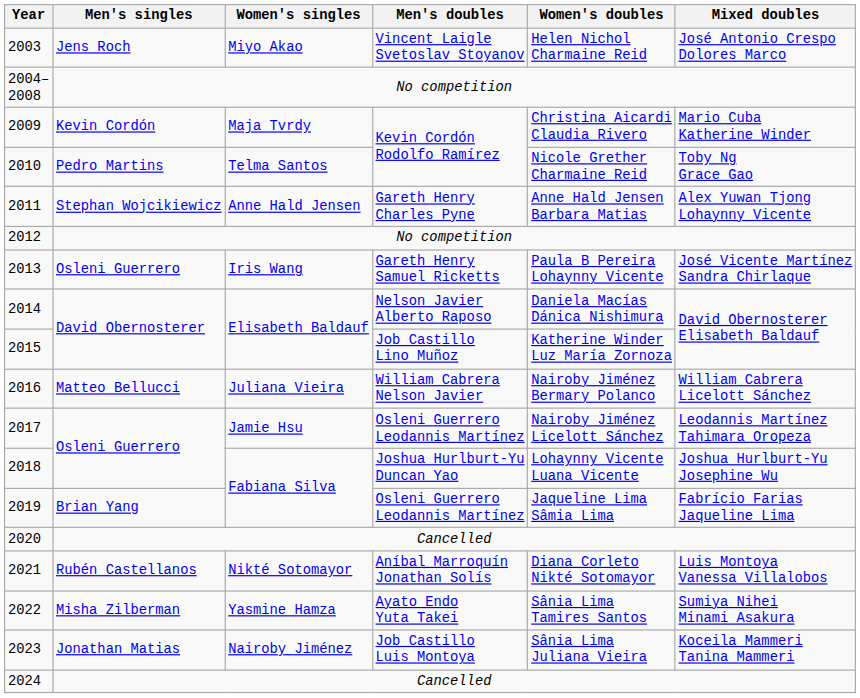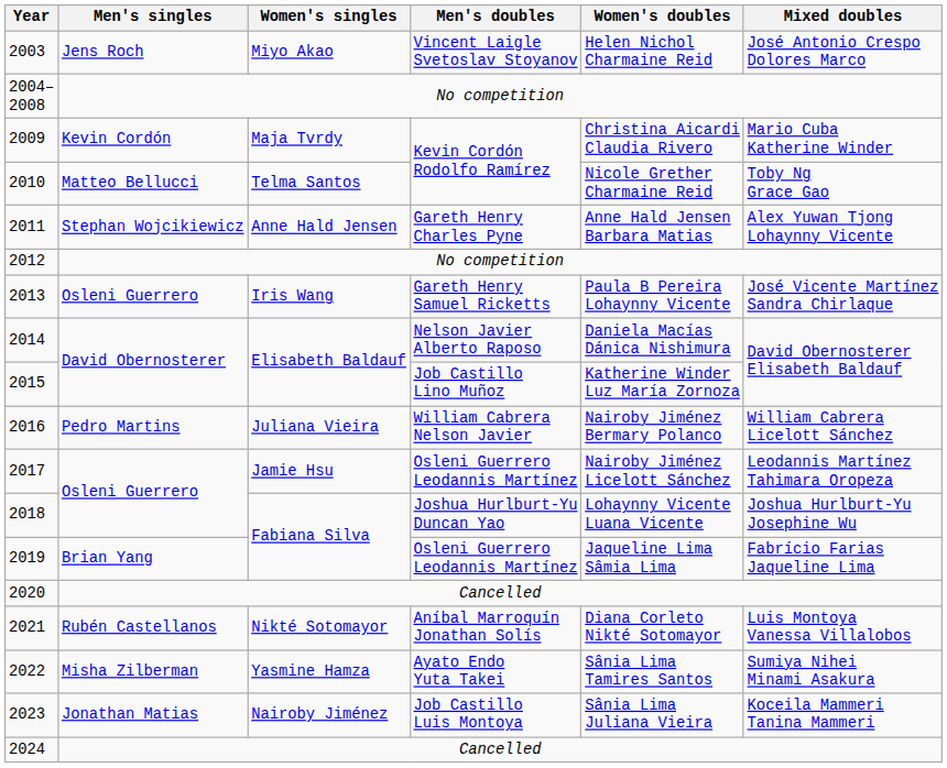 <table class=wikitable style="font-size:90%;">
 <tr>
 <th>Year</th>
 <th>Men's singles</th>
 <th>Women's singles</th>
 <th>Men's doubles</th>
 <th>Women's doubles</th>
 <th>Mixed doubles</th>
 </tr>
 <tr>
 <td>2003</td>
 <td> <a href='#'>Jens Roch</a></td>
 <td> <a href='#'>Miyo Akao</a></td>
 <td> <a href='#'>Vincent Laigle</a><br> <a href='#'>Svetoslav Stoyanov</a></td>
 <td> <a href='#'>Helen Nichol</a><br> <a href='#'>Charmaine Reid</a></td>
 <td> <a href='#'>José Antonio Crespo</a><br> <a href='#'>Dolores Marco</a></td>
 </tr>
 <tr>
 <td>2004–<br>2008</td>
 <td colspan=5 align=center><em>No competition</em></td>
 </tr>
 <tr>
 <td>2009</td>
 <td> <a href='#'>Kevin Cordón</a></td>
 <td> <a href='#'>Maja Tvrdy</a></td>
 <td rowspan=2> <a href='#'>Kevin Cordón</a><br> <a href='#'>Rodolfo Ramírez</a></td>
 <td> <a href='#'>Christina Aicardi</a><br> <a href='#'>Claudia Rivero</a></td>
 <td> <a href='#'>Mario Cuba</a><br> <a href='#'>Katherine Winder</a></td>
 </tr>
 <tr>
 <td>2010</td>
-<td> <a href='#'>Pedro Martins</a></td>
+<td> <a href='#'>Matteo Bellucci</a></td>
 <td> <a href='#'>Telma Santos</a></td>
 <td> <a href='#'>Nicole Grether</a><br> <a href='#'>Charmaine Reid</a></td>
 <td> <a href='#'>Toby Ng</a><br> <a href='#'>Grace Gao</a></td>
 </tr>
 <tr>
 <td>2011</td>
 <td> <a href='#'>Stephan Wojcikiewicz</a></td>
 <td> <a href='#'>Anne Hald Jensen</a></td>
 <td> <a href='#'>Gareth Henry</a><br> <a href='#'>Charles Pyne</a></td>
 <td> <a href='#'>Anne Hald Jensen</a><br> <a href='#'>Barbara Matias</a></td>
 <td> <a href='#'>Alex Yuwan Tjong</a><br> <a href='#'>Lohaynny Vicente</a></td>
 </tr>
 <tr>
 <td>2012</td>
 <td colspan=5 align=center><em>No competition</em></td>
 </tr>
 <tr>
 <td>2013</td>
 <td> <a href='#'>Osleni Guerrero</a></td>
 <td> <a href='#'>Iris Wang</a></td>
 <td> <a href='#'>Gareth Henry</a><br> <a href='#'>Samuel Ricketts</a></td>
 <td> <a href='#'>Paula B Pereira</a><br> <a href='#'>Lohaynny Vicente</a></td>
 <td> <a href='#'>José Vicente Martínez</a><br> <a href='#'>Sandra Chirlaque</a></td>
 </tr>
 <tr>
 <td>2014</td>
 <td rowspan=2> <a href='#'>David Obernosterer</a></td>
 <td rowspan=2> <a href='#'>Elisabeth Baldauf</a></td>
 <td> <a href='#'>Nelson Javier</a><br> <a href='#'>Alberto Raposo</a></td>
 <td> <a href='#'>Daniela Macías</a><br> <a href='#'>Dánica Nishimura</a></td>
 <td rowspan=2> <a href='#'>David Obernosterer</a><br> <a href='#'>Elisabeth Baldauf</a></td>
 </tr>
 <tr>
 <td>2015</td>
 <td> <a href='#'>Job Castillo</a><br> <a href='#'>Lino Muñoz</a></td>
 <td> <a href='#'>Katherine Winder</a><br> <a href='#'>Luz María Zornoza</a></td>
 </tr>
 <tr>
 <td>2016</td>
-<td> <a href='#'>Matteo Bellucci</a></td>
+<td> <a href='#'>Pedro Martins</a></td>
 <td> <a href='#'>Juliana Vieira</a></td>
 <td> <a href='#'>William Cabrera</a><br> <a href='#'>Nelson Javier</a></td>
 <td> <a href='#'>Nairoby Jiménez</a><br> <a href='#'>Bermary Polanco</a></td>
 <td> <a href='#'>William Cabrera</a><br> <a href='#'>Licelott Sánchez</a></td>
 </tr>
 <tr>
 <td>2017</td>
 <td rowspan=2> <a href='#'>Osleni Guerrero</a></td>
 <td> <a href='#'>Jamie Hsu</a></td>
 <td> <a href='#'>Osleni Guerrero</a><br> <a href='#'>Leodannis Martínez</a></td>
 <td> <a href='#'>Nairoby Jiménez</a><br> <a href='#'>Licelott Sánchez</a></td>
 <td> <a href='#'>Leodannis Martínez</a><br> <a href='#'>Tahimara Oropeza</a></td>
 </tr>
 <tr>
 <td>2018</td>
 <td rowspan=2> <a href='#'>Fabiana Silva</a></td>
 <td> <a href='#'>Joshua Hurlburt-Yu</a><br> <a href='#'>Duncan Yao</a></td>
 <td> <a href='#'>Lohaynny Vicente</a><br> <a href='#'>Luana Vicente</a></td>
 <td> <a href='#'>Joshua Hurlburt-Yu</a><br> <a href='#'>Josephine Wu</a></td>
 </tr>
 <tr>
 <td>2019</td>
 <td> <a href='#'>Brian Yang</a></td>
 <td> <a href='#'>Osleni Guerrero</a><br> <a href='#'>Leodannis Martínez</a></td>
 <td> <a href='#'>Jaqueline Lima</a><br> <a href='#'>Sâmia Lima</a></td>
 <td> <a href='#'>Fabrício Farias</a><br> <a href='#'>Jaqueline Lima</a></td>
 </tr>
 <tr>
 <td>2020</td>
 <td colspan="5" align="center"><em>Cancelled</em></td>
 </tr>
 <tr>
 <td>2021</td>
 <td> <a href='#'>Rubén Castellanos</a></td>
 <td> <a href='#'>Nikté Sotomayor</a></td>
 <td> <a href='#'>Aníbal Marroquín</a><br> <a href='#'>Jonathan Solís</a></td>
 <td> <a href='#'>Diana Corleto</a><br> <a href='#'>Nikté Sotomayor</a></td>
 <td> <a href='#'>Luis Montoya</a><br> <a href='#'>Vanessa Villalobos</a></td>
 </tr>
 <tr>
 <td>2022</td>
 <td> <a href='#'>Misha Zilberman</a></td>
 <td> <a href='#'>Yasmine Hamza</a></td>
 <td> <a href='#'>Ayato Endo</a><br> <a href='#'>Yuta Takei</a></td>
 <td> <a href='#'>Sânia Lima</a><br> <a href='#'>Tamires Santos</a></td>
 <td> <a href='#'>Sumiya Nihei</a><br> <a href='#'>Minami Asakura</a></td>
 </tr>
 <tr>
 <td>2023</td>
 <td> <a href='#'>Jonathan Matias</a></td>
 <td> <a href='#'>Nairoby Jiménez</a></td>
 <td> <a href='#'>Job Castillo</a><br> <a href='#'>Luis Montoya</a></td>
 <td> <a href='#'>Sânia Lima</a><br> <a href='#'>Juliana Vieira</a></td>
 <td> <a href='#'>Koceila Mammeri</a><br> <a href='#'>Tanina Mammeri</a></td>
 </tr>
 <tr>
 <td>2024</td>
 <td colspan="5" align="center"><em>Cancelled</em></td>
 </tr>
 </table>
